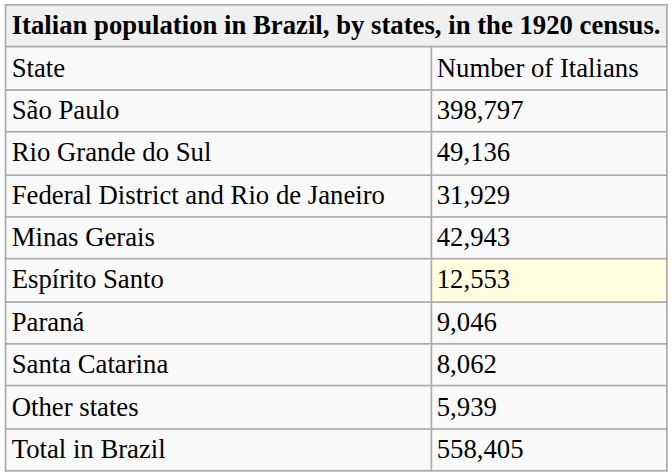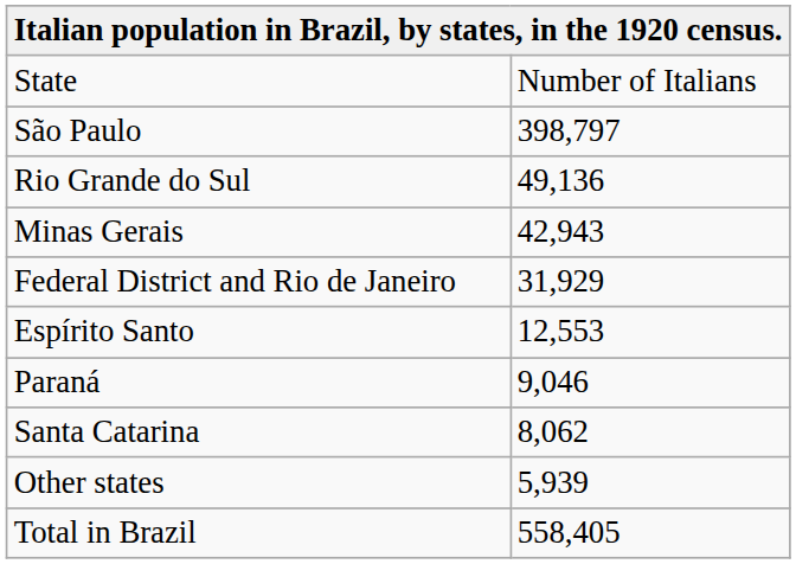 <table class="wikitable" style="margin-left: 1em" cellspacing="0" align="center">
 <tr>
 <th colspan="2" style="background:#f0f0f0;">Italian population in Brazil, by states, in the 1920 census.</th>
 </tr>
 <tr>
 <td>State</td>
 <td>Number of Italians</td>
 </tr>
 <tr>
 <td>São Paulo</td>
 <td>398,797</td>
 </tr>
 <tr>
 <td>Rio Grande do Sul</td>
 <td>49,136</td>
 </tr>
 <tr>
+<td>Minas Gerais</td>
+<td>42,943</td>
+</tr>
+<tr>
 <td>Federal District and Rio de Janeiro</td>
 <td>31,929</td>
 </tr>
 <tr>
-<td>Minas Gerais</td>
-<td>42,943</td>
-</tr>
-<tr>
 <td>Espírito Santo</td>
-<td style="background: lightyellow;">12,553</td>
+<td>12,553</td>
 </tr>
 <tr>
 <td>Paraná</td>
 <td>9,046</td>
 </tr>
 <tr>
 <td>Santa Catarina</td>
 <td>8,062</td>
 </tr>
 <tr>
 <td>Other states</td>
 <td>5,939</td>
 </tr>
 <tr>
 <td>Total in Brazil</td>
 <td>558,405</td>
 </tr>
 </table>
